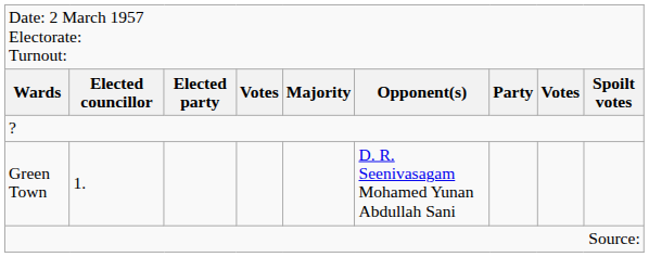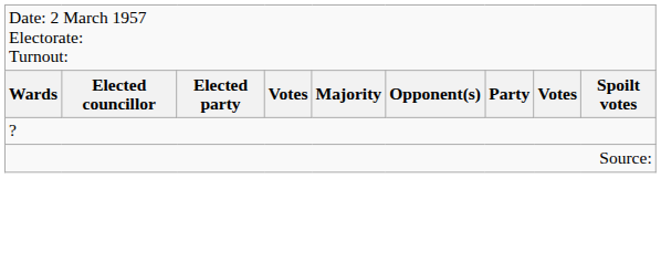 <table class=wikitable>
 <tr>
 <td colspan=9>Date: 2 March 1957<br>Electorate: <br>Turnout:</td>
 </tr>
 <tr>
 <th>Wards</th>
 <th>Elected councillor</th>
 <th>Elected party</th>
 <th>Votes</th>
 <th>Majority</th>
 <th>Opponent(s)</th>
 <th>Party</th>
 <th>Votes</th>
 <th>Spoilt votes</th>
 </tr>
 <tr>
 <td colspan=9>? </td>
 </tr>
 <tr>
-<td>Green Town</td>
-<td>1.</td>
-<td></td>
-<td></td>
-<td></td>
-<td><a href='#'>D. R. Seenivasagam</a><br>Mohamed Yunan Abdullah Sani</td>
-<td></td>
-<td></td>
-<td></td>
-</tr>
-<tr>
 <td colspan=9 align=right>Source: </td>
 </tr>
 </table>
